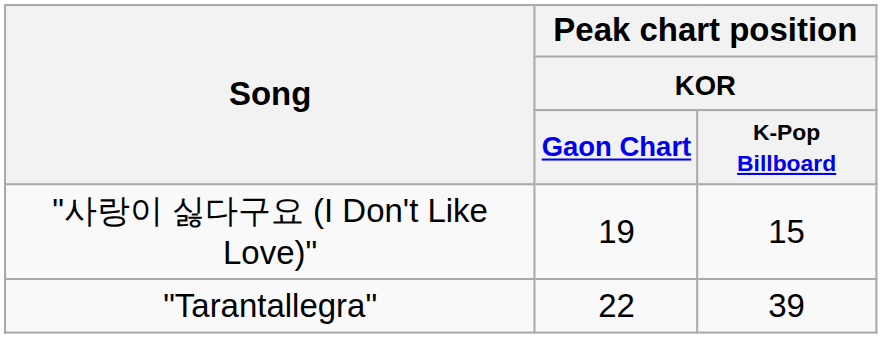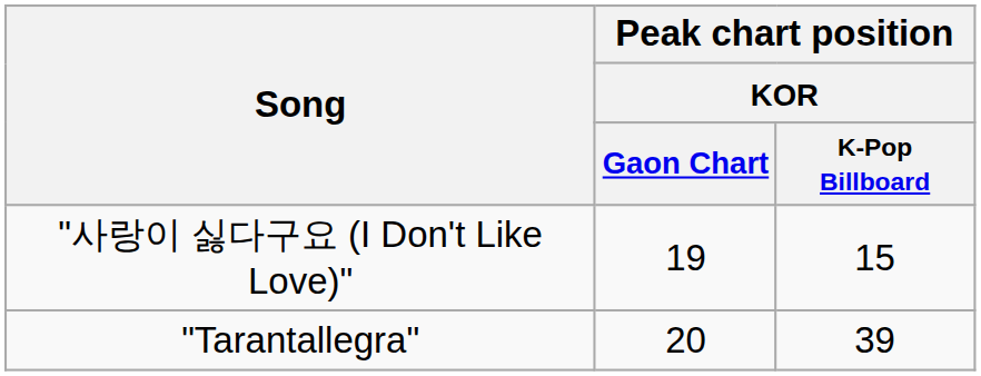 <table class="wikitable sortable" style="text-align:center;">
 <tr>
 <th rowspan="3" width="250px">Song</th>
 <th colspan="2">Peak chart position</th>
 </tr>
 <tr>
 <th colspan="2" width="30"><small>KOR</small></th>
 </tr>
 <tr style="font-size:smaller;">
 <th><a href='#'>Gaon Chart</a></th>
 <th width="80"><small>K-Pop <a href='#'>Billboard</a></small></th>
 </tr>
 <tr>
 <td align="center">"사랑이 싫다구요 (I Don't Like Love)"</td>
 <td>19</td>
 <td>15</td>
 </tr>
 <tr>
 <td align="center">"Tarantallegra"</td>
-<td>22</td>
+<td>20</td>
 <td>39</td>
 </tr>
 </table>
